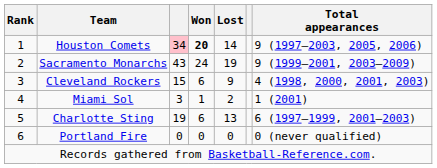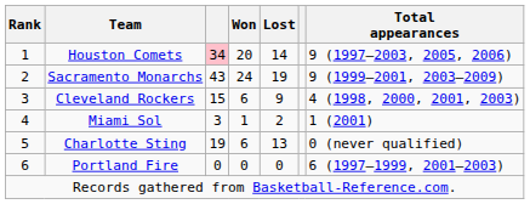 <table class="wikitable sortable" style="text-align: center;">
 <tr align="center">
 <th>Rank</th>
 <th>Team</th>
 <th></th>
 <th>Won</th>
 <th>Lost</th>
 <th></th>
 <th>Total<br>appearances</th>
 </tr>
 <tr>
 <td>1</td>
 <td><a href='#'>Houston Comets</a></td>
 <td style="background: pink;">34</td>
-<td><strong>20</strong></td>
+<td>20</td>
 <td>14</td>
 <td></td>
 <td align="left">9 (<a href='#'>1997</a>–<a href='#'>2003</a>, <a href='#'>2005</a>, <a href='#'>2006</a>)</td>
 </tr>
 <tr>
 <td>2</td>
 <td><a href='#'>Sacramento Monarchs</a></td>
 <td>43</td>
 <td>24</td>
 <td>19</td>
 <td></td>
 <td align="left">9 (<a href='#'>1999</a>–<a href='#'>2001</a>, <a href='#'>2003</a>–<a href='#'>2009</a>)</td>
 </tr>
 <tr>
 <td>3</td>
 <td><a href='#'>Cleveland Rockers</a></td>
 <td>15</td>
 <td>6</td>
 <td>9</td>
 <td></td>
 <td align="left">4 (<a href='#'>1998</a>, <a href='#'>2000</a>, <a href='#'>2001</a>, <a href='#'>2003</a>)</td>
 </tr>
 <tr>
 <td>4</td>
 <td><a href='#'>Miami Sol</a></td>
 <td>3</td>
 <td>1</td>
 <td>2</td>
 <td></td>
 <td align="left">1 (<a href='#'>2001</a>)</td>
 </tr>
 <tr>
 <td>5</td>
 <td><a href='#'>Charlotte Sting</a></td>
 <td>19</td>
 <td>6</td>
 <td>13</td>
 <td></td>
-<td align="left">6 (<a href='#'>1997</a>–<a href='#'>1999</a>, <a href='#'>2001</a>–<a href='#'>2003</a>)</td>
+<td align="left">0 (never qualified)</td>
 </tr>
 <tr>
 <td>6</td>
 <td><a href='#'>Portland Fire</a></td>
 <td>0</td>
 <td>0</td>
 <td>0</td>
 <td></td>
-<td align="left">0 (never qualified)</td>
+<td align="left">6 (<a href='#'>1997</a>–<a href='#'>1999</a>, <a href='#'>2001</a>–<a href='#'>2003</a>)</td>
 </tr>
 <tr class="sortbottom">
 <td style="text-align:center;" colspan="7">Records gathered from <a href='#'>Basketball-Reference.com</a>.</td>
 </tr>
 </table>
